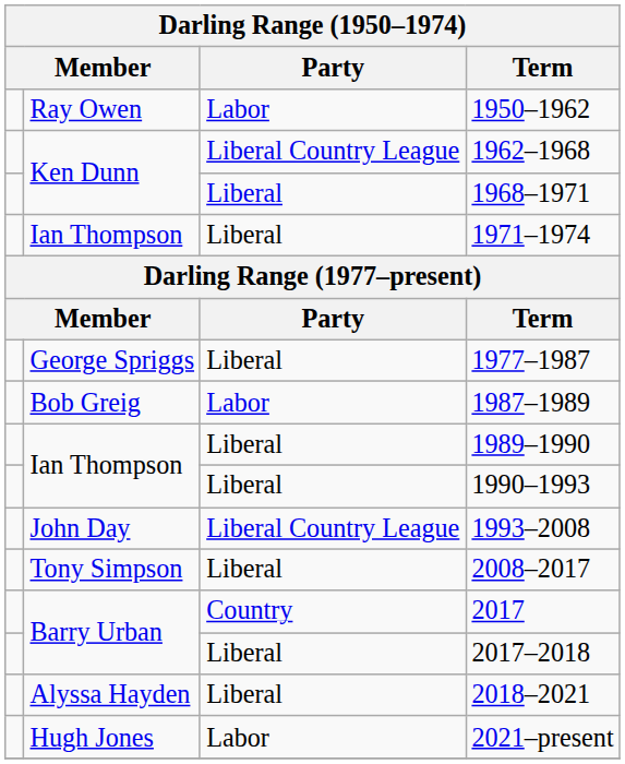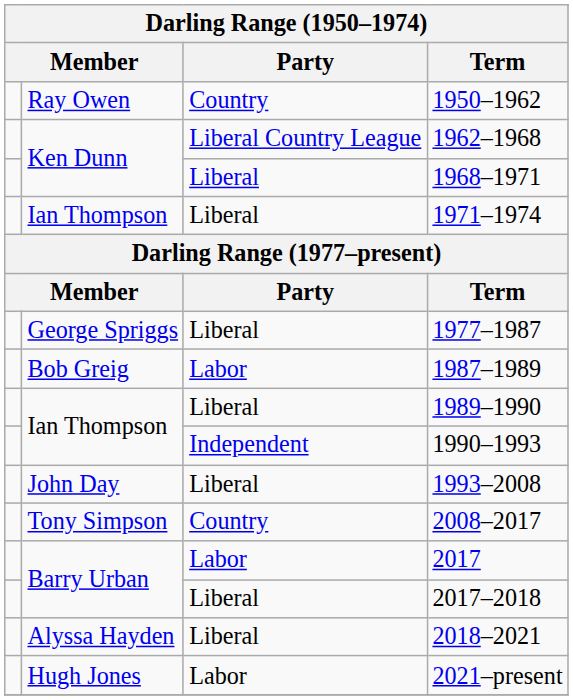 <table class="wikitable">
 <tr>
 <th colspan="4">Darling Range (1950–1974)</th>
 </tr>
 <tr>
 <th colspan="2">Member</th>
 <th>Party</th>
 <th>Term</th>
 </tr>
 <tr>
 <td> </td>
 <td><a href='#'>Ray Owen</a></td>
-<td><a href='#'>Labor</a></td>
+<td><a href='#'>Country</a></td>
 <td><a href='#'>1950</a>–1962</td>
 </tr>
 <tr>
 <td> </td>
 <td rowspan="2"><a href='#'>Ken Dunn</a></td>
 <td><a href='#'>Liberal Country League</a></td>
 <td><a href='#'>1962</a>–1968</td>
 </tr>
 <tr>
 <td> </td>
 <td><a href='#'>Liberal</a></td>
 <td><a href='#'>1968</a>–1971</td>
 </tr>
 <tr>
 <td> </td>
 <td><a href='#'>Ian Thompson</a></td>
 <td>Liberal</td>
 <td><a href='#'>1971</a>–1974</td>
 </tr>
 <tr>
 <th colspan="4">Darling Range (1977–present)</th>
 </tr>
 <tr>
 <th colspan="2">Member</th>
 <th>Party</th>
 <th>Term</th>
 </tr>
 <tr>
 <td> </td>
 <td><a href='#'>George Spriggs</a></td>
 <td>Liberal</td>
 <td><a href='#'>1977</a>–1987</td>
 </tr>
 <tr>
 <td> </td>
 <td><a href='#'>Bob Greig</a></td>
 <td><a href='#'>Labor</a></td>
 <td><a href='#'>1987</a>–1989</td>
 </tr>
 <tr>
 <td> </td>
 <td rowspan="2">Ian Thompson</td>
 <td>Liberal</td>
 <td><a href='#'>1989</a>–1990</td>
 </tr>
 <tr>
 <td> </td>
-<td>Liberal</td>
+<td><a href='#'>Independent</a></td>
 <td>1990–1993</td>
 </tr>
 <tr>
 <td> </td>
 <td><a href='#'>John Day</a></td>
-<td><a href='#'>Liberal Country League</a></td>
+<td>Liberal</td>
 <td><a href='#'>1993</a>–2008</td>
 </tr>
 <tr>
 <td> </td>
 <td><a href='#'>Tony Simpson</a></td>
-<td>Liberal</td>
+<td><a href='#'>Country</a></td>
 <td><a href='#'>2008</a>–2017</td>
 </tr>
 <tr>
 <td> </td>
 <td rowspan="2"><a href='#'>Barry Urban</a></td>
-<td><a href='#'>Country</a></td>
+<td><a href='#'>Labor</a></td>
 <td><a href='#'>2017</a></td>
 </tr>
 <tr>
 <td> </td>
 <td>Liberal</td>
 <td>2017–2018</td>
 </tr>
 <tr>
 <td> </td>
 <td><a href='#'>Alyssa Hayden</a></td>
 <td>Liberal</td>
 <td><a href='#'>2018</a>–2021</td>
 </tr>
 <tr>
 <td> </td>
 <td><a href='#'>Hugh Jones</a></td>
 <td>Labor</td>
 <td><a href='#'>2021</a>–present</td>
 </tr>
 <tr>
 </tr>
 </table>
